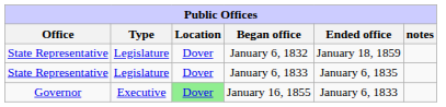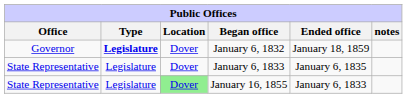 <table class=wikitable  style="text-align: center;" align="center">
 <tr bgcolor=#cccccc>
 <th colspan=7 style="background: #ccccff;">Public Offices</th>
 </tr>
 <tr>
 <th><strong>Office</strong></th>
 <th><strong>Type</strong></th>
 <th><strong>Location</strong></th>
 <th><strong>Began office</strong></th>
 <th><strong>Ended office</strong></th>
 <th><strong>notes</strong></th>
 </tr>
 <tr>
-<td><a href='#'>State Representative</a></td>
-<td><a href='#'>Legislature</a></td>
+<td><a href='#'>Governor</a></td>
+<td><strong><a href='#'>Legislature</a></strong></td>
 <td><a href='#'>Dover</a></td>
 <td>January 6, 1832</td>
 <td>January 18, 1859</td>
 <td></td>
 </tr>
 <tr>
 <td><a href='#'>State Representative</a></td>
 <td><a href='#'>Legislature</a></td>
 <td><a href='#'>Dover</a></td>
 <td>January 6, 1833</td>
 <td>January 6, 1835</td>
 <td></td>
 </tr>
 <tr>
-<td><a href='#'>Governor</a></td>
-<td><a href='#'>Executive</a></td>
+<td><a href='#'>State Representative</a></td>
+<td><a href='#'>Legislature</a></td>
 <td style="background: lightgreen;"><a href='#'>Dover</a></td>
 <td>January 16, 1855</td>
 <td>January 6, 1833</td>
 <td></td>
 </tr>
 </table>
